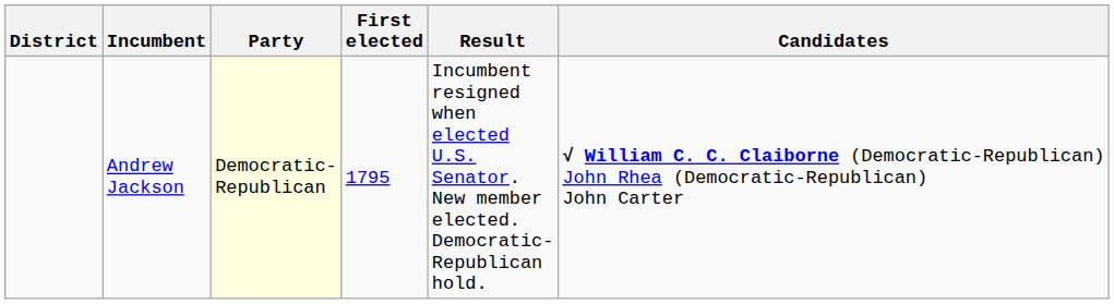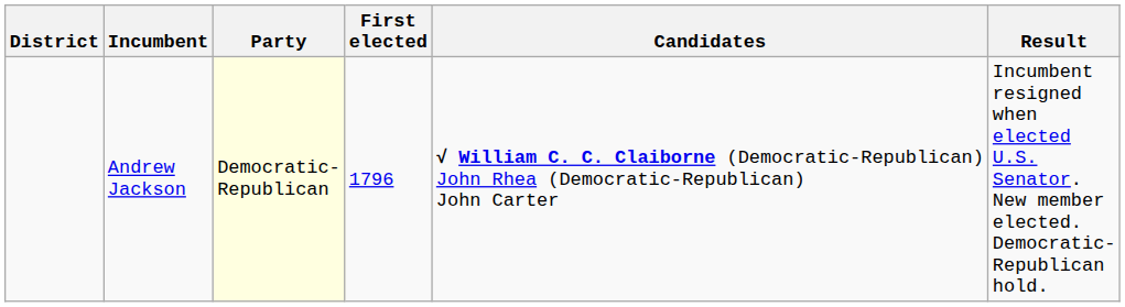 <table class=wikitable>
 <tr valign=bottom>
 <th>District</th>
 <th>Incumbent</th>
 <th>Party</th>
 <th>First<br>elected</th>
+<th>Candidates</th>
 <th>Result</th>
-<th>Candidates</th>
 </tr>
 <tr>
 <td></td>
 <td><a href='#'>Andrew Jackson</a></td>
 <td style="background: lightyellow;">Democratic-Republican</td>
-<td><a href='#'>1795</a></td>
+<td><a href='#'>1796</a></td>
+<td nowrap><strong>√ <a href='#'>William C. C. Claiborne</a></strong> (Democratic-Republican)<br><a href='#'>John Rhea</a> (Democratic-Republican)<br>John Carter</td>
 <td>Incumbent resigned when <a href='#'>elected U.S. Senator</a>.<br>New member elected.<br>Democratic-Republican hold.</td>
-<td nowrap><strong>√ <a href='#'>William C. C. Claiborne</a></strong> (Democratic-Republican)<br><a href='#'>John Rhea</a> (Democratic-Republican)<br>John Carter</td>
 </tr>
 </table>
